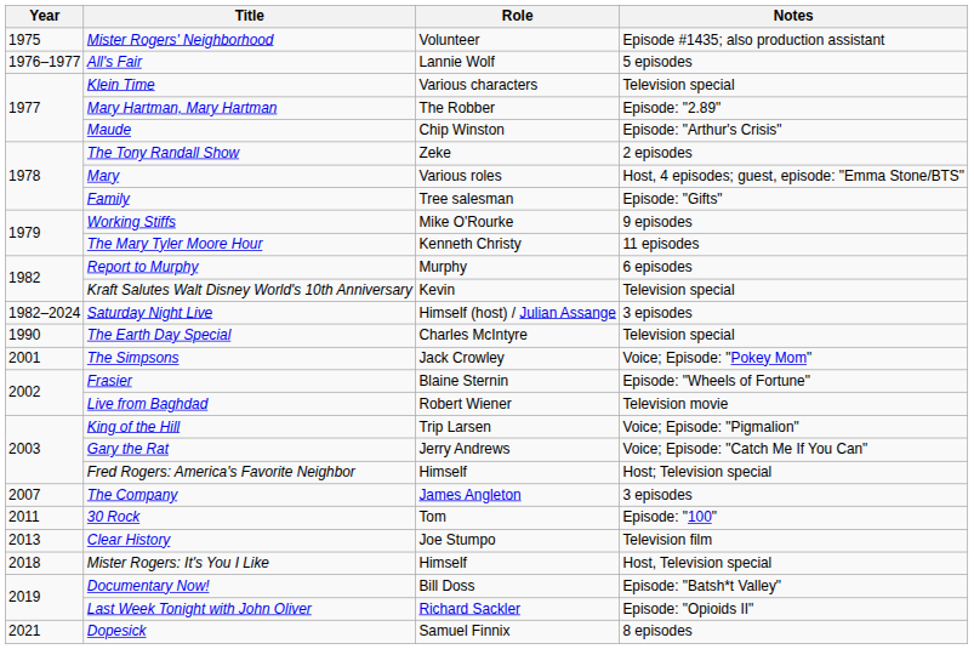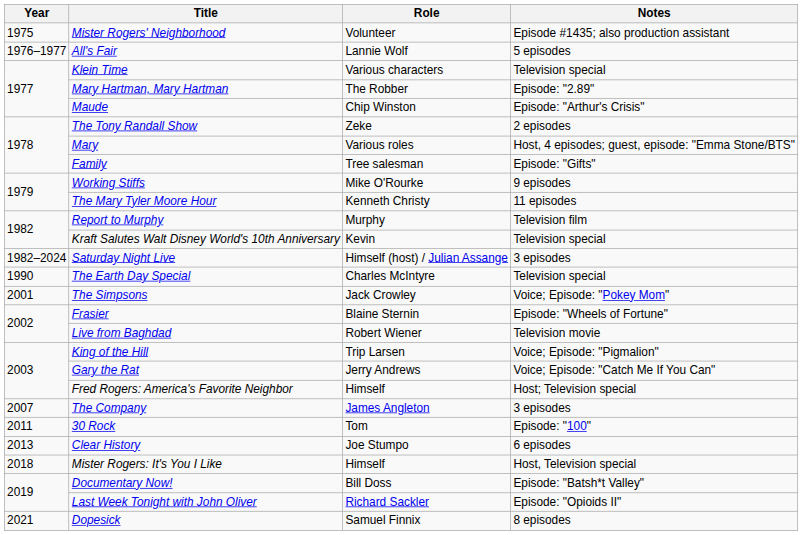 <table class = "wikitable sortable">
 <tr>
 <th>Year</th>
 <th>Title</th>
 <th>Role</th>
 <th class = "unsortable">Notes</th>
 </tr>
 <tr>
 <td>1975</td>
 <td><em><a href='#'>Mister Rogers' Neighborhood</a></em></td>
 <td>Volunteer</td>
 <td>Episode #1435; also production assistant</td>
 </tr>
 <tr>
 <td>1976–1977</td>
 <td><em><a href='#'>All's Fair</a></em></td>
 <td>Lannie Wolf</td>
 <td>5 episodes</td>
 </tr>
 <tr>
 <td rowspan=3>1977</td>
 <td><em><a href='#'>Klein Time</a></em></td>
 <td>Various characters</td>
 <td>Television special</td>
 </tr>
 <tr>
 <td><em><a href='#'>Mary Hartman, Mary Hartman</a></em></td>
 <td>The Robber</td>
 <td>Episode: "2.89"</td>
 </tr>
 <tr>
 <td><em><a href='#'>Maude</a></em></td>
 <td>Chip Winston</td>
 <td>Episode: "Arthur's Crisis"</td>
 </tr>
 <tr>
 <td rowspan=3>1978</td>
 <td><em><a href='#'>The Tony Randall Show</a></em></td>
 <td>Zeke</td>
 <td>2 episodes</td>
 </tr>
 <tr>
 <td><em><a href='#'>Mary</a></em></td>
 <td>Various roles</td>
 <td>Host, 4 episodes; guest, episode: "Emma Stone/BTS"</td>
 </tr>
 <tr>
 <td><em><a href='#'>Family</a></em></td>
 <td>Tree salesman</td>
 <td>Episode: "Gifts"</td>
 </tr>
 <tr>
 <td rowspan=2>1979</td>
 <td><em><a href='#'>Working Stiffs</a></em></td>
 <td>Mike O'Rourke</td>
 <td>9 episodes</td>
 </tr>
 <tr>
 <td><em><a href='#'>The Mary Tyler Moore Hour</a></em></td>
 <td>Kenneth Christy</td>
 <td>11 episodes</td>
 </tr>
 <tr>
 <td rowspan=2>1982</td>
 <td><em><a href='#'>Report to Murphy</a></em></td>
 <td>Murphy</td>
-<td>6 episodes</td>
+<td>Television film</td>
 </tr>
 <tr>
 <td><em>Kraft Salutes Walt Disney World's 10th Anniversary</em></td>
 <td>Kevin</td>
 <td>Television special</td>
 </tr>
 <tr>
 <td>1982–2024</td>
 <td><em><a href='#'>Saturday Night Live</a></em></td>
 <td>Himself (host) / <a href='#'>Julian Assange</a></td>
 <td>3 episodes</td>
 </tr>
 <tr>
 <td>1990</td>
 <td><em><a href='#'>The Earth Day Special</a></em></td>
 <td>Charles McIntyre</td>
 <td>Television special</td>
 </tr>
 <tr>
 <td>2001</td>
 <td><em><a href='#'>The Simpsons</a></em></td>
 <td>Jack Crowley</td>
 <td>Voice; Episode: "<a href='#'>Pokey Mom</a>"</td>
 </tr>
 <tr>
 <td rowspan=2>2002</td>
 <td><em><a href='#'>Frasier</a></em></td>
 <td>Blaine Sternin</td>
 <td>Episode: "Wheels of Fortune"</td>
 </tr>
 <tr>
 <td><em><a href='#'>Live from Baghdad</a></em></td>
 <td>Robert Wiener</td>
 <td>Television movie</td>
 </tr>
 <tr>
 <td rowspan=3>2003</td>
 <td><em><a href='#'>King of the Hill</a></em></td>
 <td>Trip Larsen</td>
 <td>Voice; Episode: "Pigmalion"</td>
 </tr>
 <tr>
 <td><em><a href='#'>Gary the Rat</a></em></td>
 <td>Jerry Andrews</td>
 <td>Voice; Episode: "Catch Me If You Can"</td>
 </tr>
 <tr>
 <td><em>Fred Rogers: America's Favorite Neighbor</em></td>
 <td>Himself</td>
 <td>Host; Television special</td>
 </tr>
 <tr>
 <td>2007</td>
 <td><em><a href='#'>The Company</a></em></td>
 <td><a href='#'>James Angleton</a></td>
 <td>3 episodes</td>
 </tr>
 <tr>
 <td rowspan=1>2011</td>
 <td><em><a href='#'>30 Rock</a></em></td>
 <td>Tom</td>
 <td>Episode: "<a href='#'>100</a>"</td>
 </tr>
 <tr>
 <td>2013</td>
 <td><em><a href='#'>Clear History</a></em></td>
 <td>Joe Stumpo</td>
-<td>Television film</td>
+<td>6 episodes</td>
 </tr>
 <tr>
 <td>2018</td>
 <td><em>Mister Rogers: It's You I Like</em></td>
 <td>Himself</td>
 <td>Host, Television special</td>
 </tr>
 <tr>
 <td rowspan=2>2019</td>
 <td><em><a href='#'>Documentary Now!</a></em></td>
 <td>Bill Doss</td>
 <td>Episode: "Batsh*t Valley"</td>
 </tr>
 <tr>
 <td><em><a href='#'>Last Week Tonight with John Oliver</a></em></td>
 <td><a href='#'>Richard Sackler</a></td>
 <td>Episode: "Opioids II"</td>
 </tr>
 <tr>
 <td>2021</td>
 <td><em><a href='#'>Dopesick</a></em></td>
 <td>Samuel Finnix</td>
 <td>8 episodes</td>
 </tr>
 </table>
